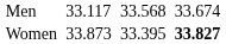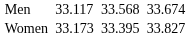 <table>
 <tr>
 <td>Men</td>
 <td></td>
 <td>33.117</td>
 <td></td>
 <td>33.568</td>
 <td></td>
 <td>33.674</td>
 </tr>
 <tr>
 <td>Women</td>
 <td></td>
-<td>33.873</td>
+<td>33.173</td>
 <td></td>
 <td>33.395</td>
 <td></td>
-<td><strong>33.827</strong></td>
+<td>33.827</td>
 </tr>
 </table>
